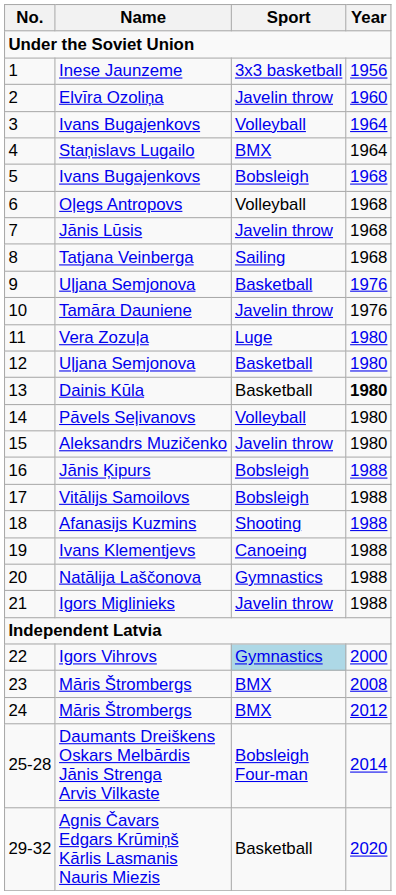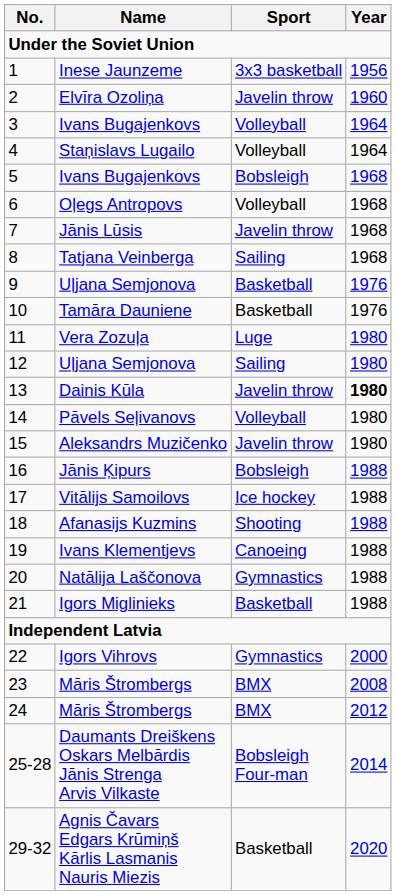 <table class=wikitable>
 <tr>
 <th>No.</th>
 <th>Name</th>
 <th>Sport</th>
 <th>Year</th>
 </tr>
 <tr>
 <td colspan=4><strong>Under the Soviet Union</strong></td>
 </tr>
 <tr>
 <td>1</td>
 <td><a href='#'>Inese Jaunzeme</a></td>
 <td><a href='#'>3x3 basketball</a></td>
 <td><a href='#'>1956</a></td>
 </tr>
 <tr>
 <td>2</td>
 <td><a href='#'>Elvīra Ozoliņa</a></td>
 <td><a href='#'>Javelin throw</a></td>
 <td><a href='#'>1960</a></td>
 </tr>
 <tr>
 <td>3</td>
 <td><a href='#'>Ivans Bugajenkovs</a></td>
 <td><a href='#'>Volleyball</a></td>
 <td><a href='#'>1964</a></td>
 </tr>
 <tr>
 <td>4</td>
 <td><a href='#'>Staņislavs Lugailo</a></td>
-<td><a href='#'>BMX</a></td>
+<td>Volleyball</td>
 <td>1964</td>
 </tr>
 <tr>
 <td>5</td>
 <td><a href='#'>Ivans Bugajenkovs</a></td>
 <td><a href='#'>Bobsleigh</a></td>
 <td><a href='#'>1968</a></td>
 </tr>
 <tr>
 <td>6</td>
 <td><a href='#'>Oļegs Antropovs</a></td>
 <td>Volleyball</td>
 <td>1968</td>
 </tr>
 <tr>
 <td>7</td>
 <td><a href='#'>Jānis Lūsis</a></td>
 <td><a href='#'>Javelin throw</a></td>
 <td>1968</td>
 </tr>
 <tr>
 <td>8</td>
 <td><a href='#'>Tatjana Veinberga</a></td>
 <td><a href='#'>Sailing</a></td>
 <td>1968</td>
 </tr>
 <tr>
 <td>9</td>
 <td><a href='#'>Uļjana Semjonova</a></td>
 <td><a href='#'>Basketball</a></td>
 <td><a href='#'>1976</a></td>
 </tr>
 <tr>
 <td>10</td>
 <td><a href='#'>Tamāra Dauniene</a></td>
-<td><a href='#'>Javelin throw</a></td>
+<td>Basketball</td>
 <td>1976</td>
 </tr>
 <tr>
 <td>11</td>
 <td><a href='#'>Vera Zozuļa</a></td>
 <td><a href='#'>Luge</a></td>
 <td><a href='#'>1980</a></td>
 </tr>
 <tr>
 <td>12</td>
 <td><a href='#'>Uļjana Semjonova</a></td>
-<td><a href='#'>Basketball</a></td>
+<td><a href='#'>Sailing</a></td>
 <td><a href='#'>1980</a></td>
 </tr>
 <tr>
 <td>13</td>
 <td><a href='#'>Dainis Kūla</a></td>
-<td>Basketball</td>
+<td><a href='#'>Javelin throw</a></td>
 <td><strong>1980</strong></td>
 </tr>
 <tr>
 <td>14</td>
 <td><a href='#'>Pāvels Seļivanovs</a></td>
 <td><a href='#'>Volleyball</a></td>
 <td>1980</td>
 </tr>
 <tr>
 <td>15</td>
 <td><a href='#'>Aleksandrs Muzičenko</a></td>
 <td><a href='#'>Javelin throw</a></td>
 <td>1980</td>
 </tr>
 <tr>
 <td>16</td>
 <td><a href='#'>Jānis Ķipurs</a></td>
 <td><a href='#'>Bobsleigh</a></td>
 <td><a href='#'>1988</a></td>
 </tr>
 <tr>
 <td>17</td>
 <td><a href='#'>Vitālijs Samoilovs</a></td>
-<td><a href='#'>Bobsleigh</a></td>
+<td><a href='#'>Ice hockey</a></td>
 <td>1988</td>
 </tr>
 <tr>
 <td>18</td>
 <td><a href='#'>Afanasijs Kuzmins</a></td>
 <td><a href='#'>Shooting</a></td>
 <td><a href='#'>1988</a></td>
 </tr>
 <tr>
 <td>19</td>
 <td><a href='#'>Ivans Klementjevs</a></td>
 <td><a href='#'>Canoeing</a></td>
 <td>1988</td>
 </tr>
 <tr>
 <td>20</td>
 <td><a href='#'>Natālija Laščonova</a></td>
 <td><a href='#'>Gymnastics</a></td>
 <td>1988</td>
 </tr>
 <tr>
 <td>21</td>
 <td><a href='#'>Igors Miglinieks</a></td>
-<td><a href='#'>Javelin throw</a></td>
+<td><a href='#'>Basketball</a></td>
 <td>1988</td>
 </tr>
 <tr>
 <td colspan=4><strong>Independent Latvia</strong></td>
 </tr>
 <tr>
 <td>22</td>
 <td><a href='#'>Igors Vihrovs</a></td>
-<td style="background: lightblue;"><a href='#'>Gymnastics</a></td>
+<td><a href='#'>Gymnastics</a></td>
 <td><a href='#'>2000</a></td>
 </tr>
 <tr>
 <td>23</td>
 <td><a href='#'>Māris Štrombergs</a></td>
 <td><a href='#'>BMX</a></td>
 <td><a href='#'>2008</a></td>
 </tr>
 <tr>
 <td>24</td>
 <td><a href='#'>Māris Štrombergs</a></td>
 <td><a href='#'>BMX</a></td>
 <td><a href='#'>2012</a></td>
 </tr>
 <tr>
 <td>25-28</td>
 <td><a href='#'>Daumants Dreiškens</a> <br> <a href='#'>Oskars Melbārdis</a> <br> <a href='#'>Jānis Strenga</a> <br> <a href='#'>Arvis Vilkaste</a></td>
 <td><a href='#'>Bobsleigh<br>Four-man</a></td>
 <td><a href='#'>2014</a></td>
 </tr>
 <tr>
 <td>29-32</td>
 <td><a href='#'>Agnis Čavars</a> <br> <a href='#'>Edgars Krūmiņš</a> <br> <a href='#'>Kārlis Lasmanis</a> <br> <a href='#'>Nauris Miezis</a></td>
 <td>Basketball</td>
 <td><a href='#'>2020</a></td>
 </tr>
 </table>
